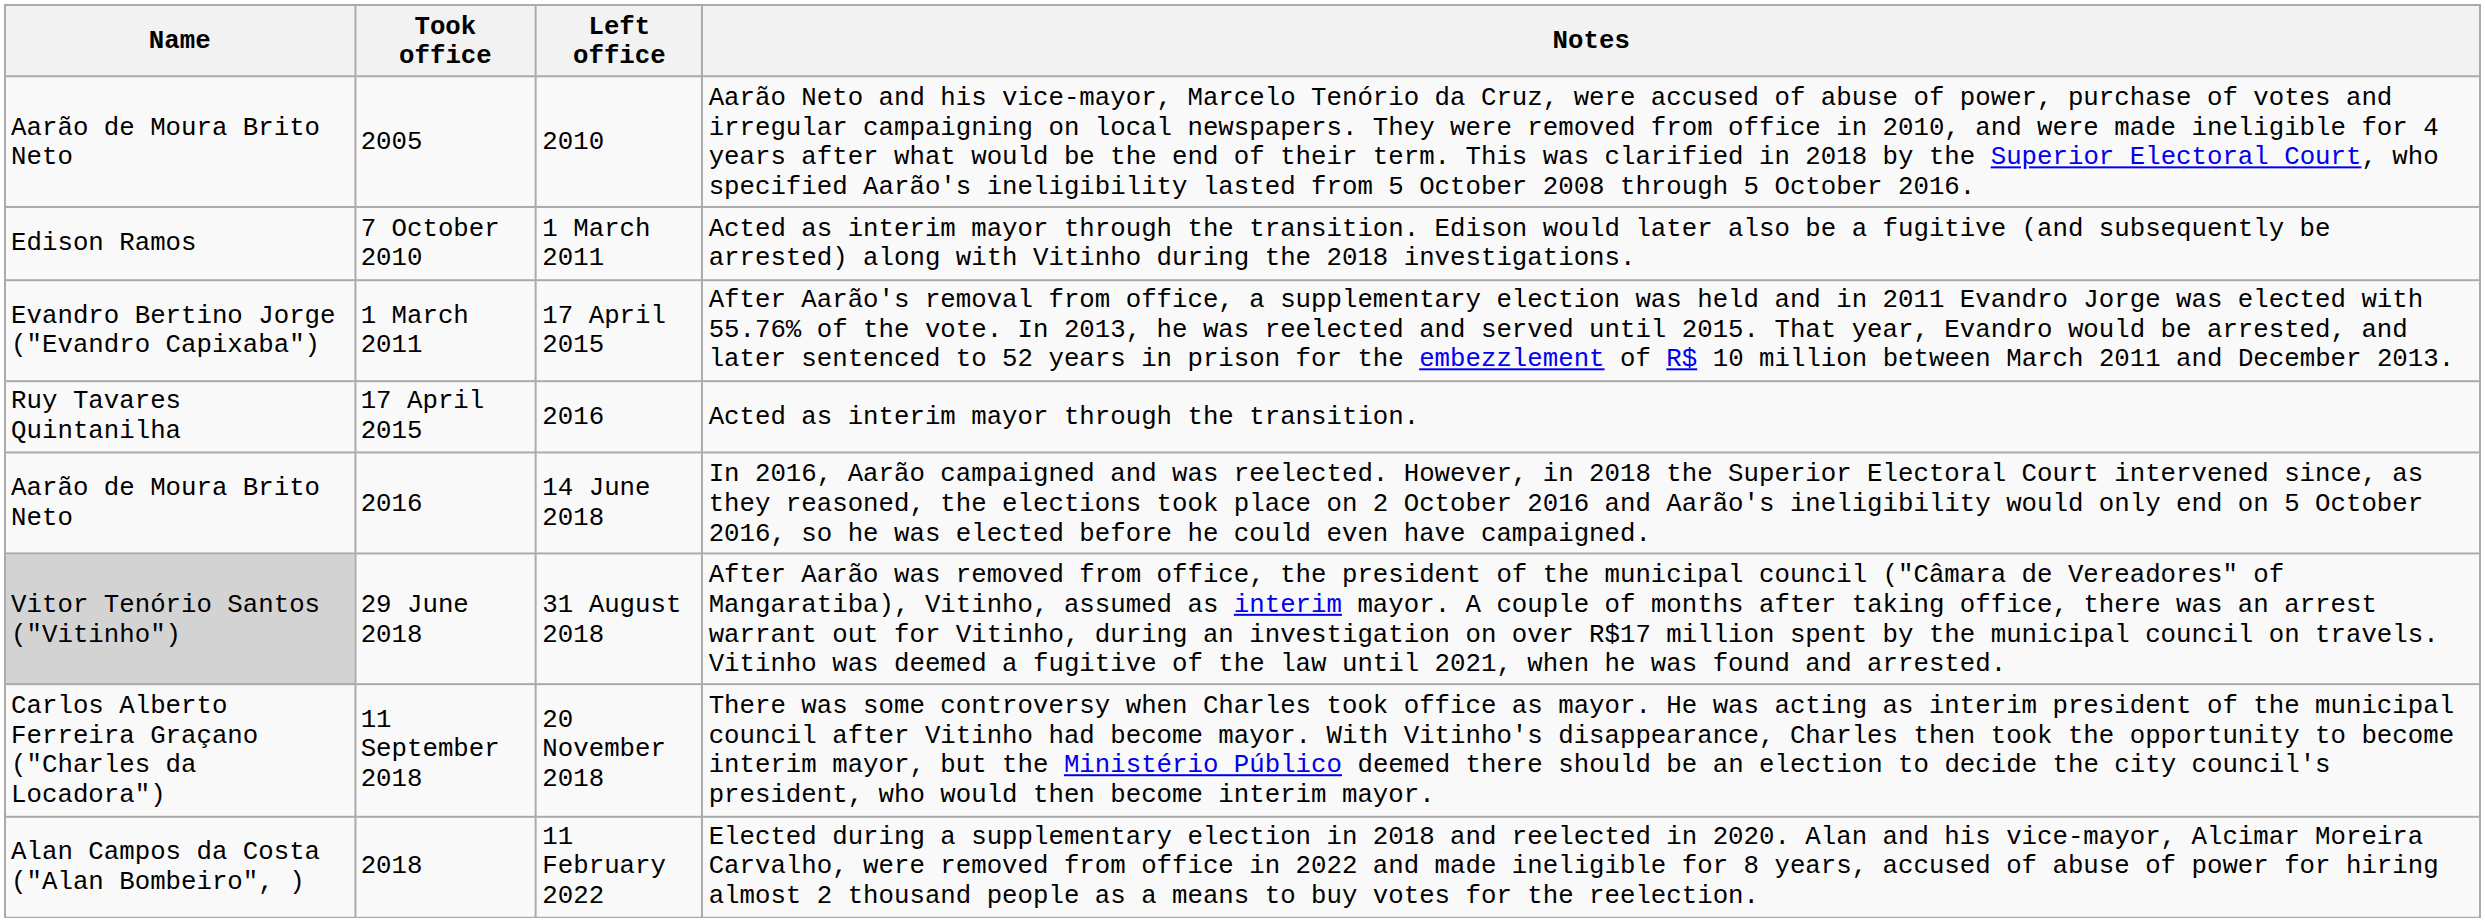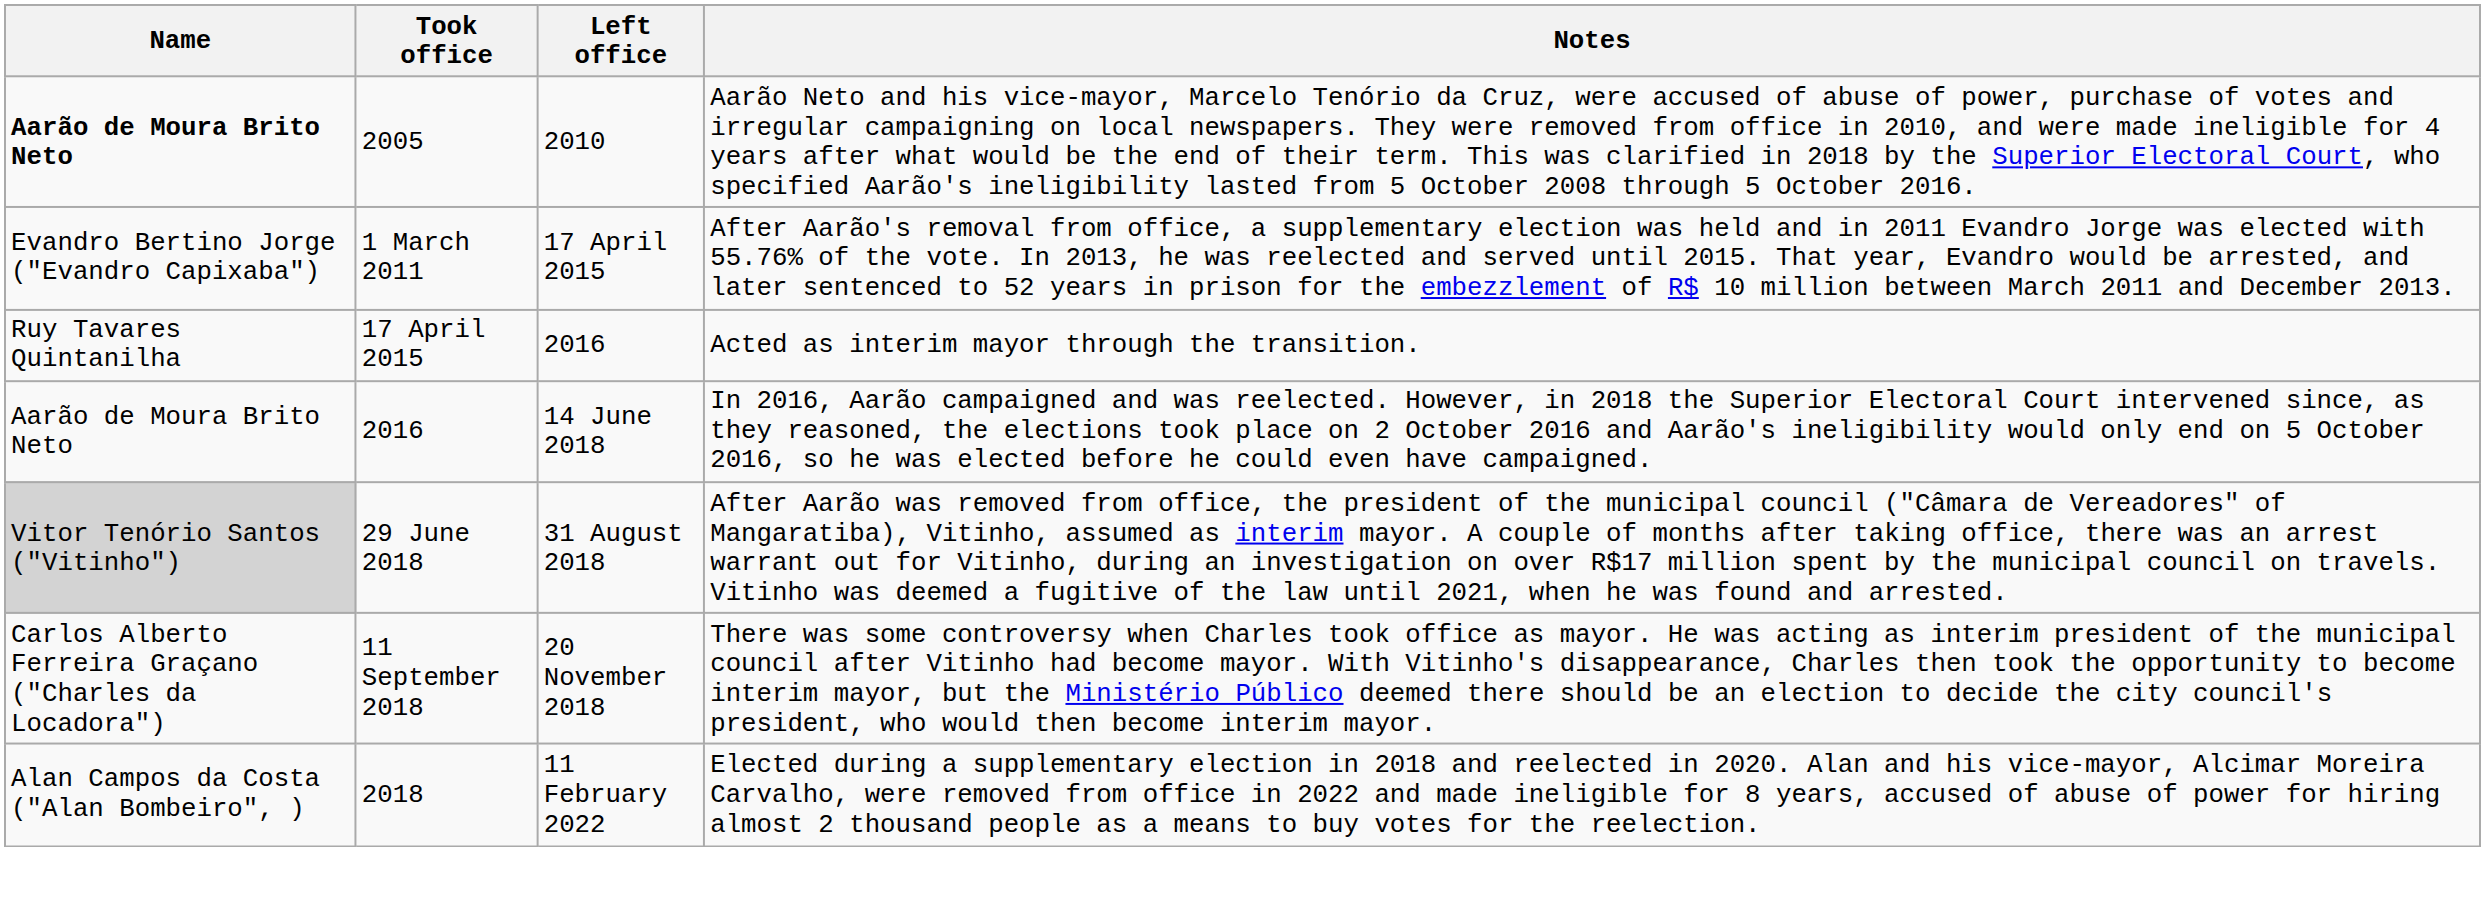 <table class="wikitable">
 <tr>
 <th>Name</th>
 <th>Took office</th>
 <th>Left office</th>
 <th>Notes</th>
 </tr>
 <tr>
-<td>Aarão de Moura Brito Neto</td>
+<td><strong>Aarão de Moura Brito Neto</strong></td>
 <td>2005</td>
 <td>2010</td>
 <td>Aarão Neto and his vice-mayor, Marcelo Tenório da Cruz, were accused of abuse of power, purchase of votes and irregular campaigning on local newspapers. They were removed from office in 2010, and were made ineligible for 4 years after what would be the end of their term. This was clarified in 2018 by the <a href='#'>Superior Electoral Court</a>, who specified Aarão's ineligibility lasted from 5 October 2008 through 5 October 2016.</td>
-</tr>
-<tr>
-<td>Edison Ramos</td>
-<td>7 October 2010</td>
-<td>1 March 2011</td>
-<td>Acted as interim mayor through the transition. Edison would later also be a fugitive (and subsequently be arrested) along with Vitinho during the 2018 investigations.</td>
 </tr>
 <tr>
 <td>Evandro Bertino Jorge ("Evandro Capixaba")</td>
 <td>1 March 2011</td>
 <td>17 April 2015</td>
 <td>After Aarão's removal from office, a supplementary election was held and in 2011 Evandro Jorge was elected with 55.76% of the vote. In 2013, he was reelected and served until 2015. That year, Evandro would be arrested, and later sentenced to 52 years in prison for the <a href='#'>embezzlement</a> of <a href='#'>R$</a> 10 million between March 2011 and December 2013.</td>
 </tr>
 <tr>
 <td>Ruy Tavares Quintanilha</td>
 <td>17 April 2015</td>
 <td>2016</td>
 <td>Acted as interim mayor through the transition.</td>
 </tr>
 <tr>
 <td>Aarão de Moura Brito Neto</td>
 <td>2016</td>
 <td>14 June 2018</td>
 <td>In 2016, Aarão campaigned and was reelected. However, in 2018 the Superior Electoral Court intervened since, as they reasoned, the elections took place on 2 October 2016 and Aarão's ineligibility would only end on 5 October 2016, so he was elected before he could even have campaigned.</td>
 </tr>
 <tr>
 <td style="background: lightgrey;">Vitor Tenório Santos ("Vitinho")</td>
 <td>29 June 2018</td>
 <td>31 August 2018</td>
 <td>After Aarão was removed from office, the president of the municipal council ("Câmara de Vereadores" of Mangaratiba), Vitinho, assumed as <a href='#'>interim</a> mayor. A couple of months after taking office, there was an arrest warrant out for Vitinho, during an investigation on over R$17 million spent by the municipal council on travels. Vitinho was deemed a fugitive of the law until 2021, when he was found and arrested.</td>
 </tr>
 <tr>
 <td>Carlos Alberto Ferreira Graçano ("Charles da Locadora")</td>
 <td>11 September 2018</td>
 <td>20 November 2018</td>
 <td>There was some controversy when Charles took office as mayor. He was acting as interim president of the municipal council after Vitinho had become mayor. With Vitinho's disappearance, Charles then took the opportunity to become interim mayor, but the <a href='#'>Ministério Público</a> deemed there should be an election to decide the city council's president, who would then become interim mayor.</td>
 </tr>
 <tr>
 <td>Alan Campos da Costa ("Alan Bombeiro", )</td>
 <td>2018</td>
 <td>11 February 2022</td>
 <td>Elected during a supplementary election in 2018 and reelected in 2020. Alan and his vice-mayor, Alcimar Moreira Carvalho, were removed from office in 2022 and made ineligible for 8 years, accused of abuse of power for hiring almost 2 thousand people as a means to buy votes for the reelection.</td>
 </tr>
 </table>
